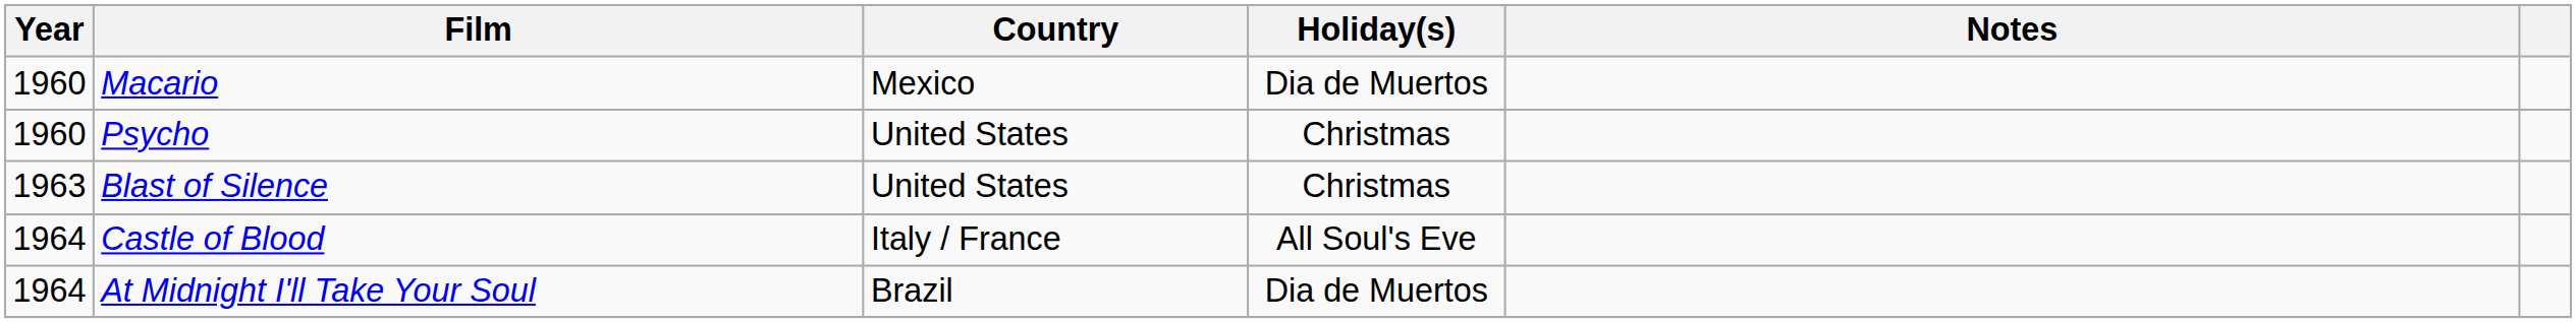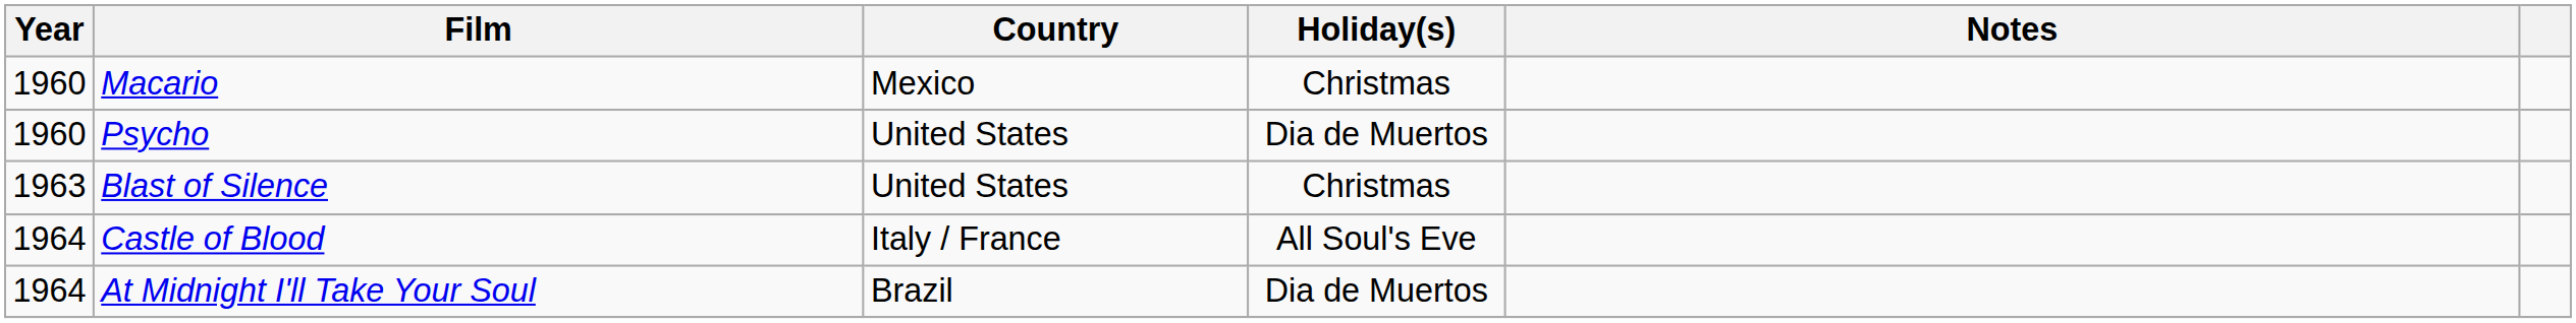 <table class="wikitable plainrowheaders sortable">
 <tr>
 <th style=width:3%>Year</th>
 <th style=width:30%>Film</th>
 <th style=width:15%>Country</th>
 <th style=width:10%>Holiday(s)</th>
 <th>Notes</th>
 <th style=width:2%></th>
 </tr>
 <tr>
 <td>1960</td>
 <td><em><a href='#'>Macario</a></em></td>
 <td>Mexico</td>
-<td align=center>Dia de Muertos</td>
+<td align=center>Christmas</td>
 <td></td>
 <td align=center></td>
 </tr>
 <tr>
 <td>1960</td>
 <td><em><a href='#'>Psycho</a></em></td>
 <td>United States</td>
-<td align=center>Christmas</td>
+<td align=center>Dia de Muertos</td>
 <td></td>
 <td align=center></td>
 </tr>
 <tr>
 <td>1963</td>
 <td><em><a href='#'>Blast of Silence</a></em></td>
 <td>United States</td>
 <td align=center>Christmas</td>
 <td></td>
 <td align=center></td>
 </tr>
 <tr>
 <td>1964</td>
 <td><em><a href='#'>Castle of Blood</a></em></td>
 <td>Italy / France</td>
 <td align=center>All Soul's Eve</td>
 <td></td>
 <td align=center></td>
 </tr>
 <tr>
 <td>1964</td>
 <td><em><a href='#'>At Midnight I'll Take Your Soul</a></em></td>
 <td>Brazil</td>
 <td align=center>Dia de Muertos</td>
 <td></td>
 <td align=center></td>
 </tr>
 <tr>
 </tr>
 </table>
